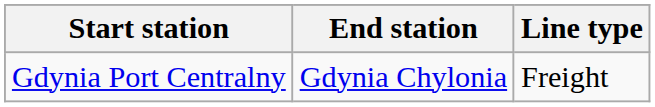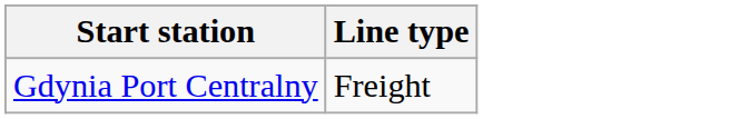 <table class="wikitable">
 <tr>
 <th>Start station</th>
-<th>End station</th>
 <th>Line type</th>
 </tr>
 <tr>
 <td><a href='#'>Gdynia Port Centralny</a></td>
-<td><a href='#'>Gdynia Chylonia</a></td>
 <td>Freight</td>
 </tr>
 </table>
